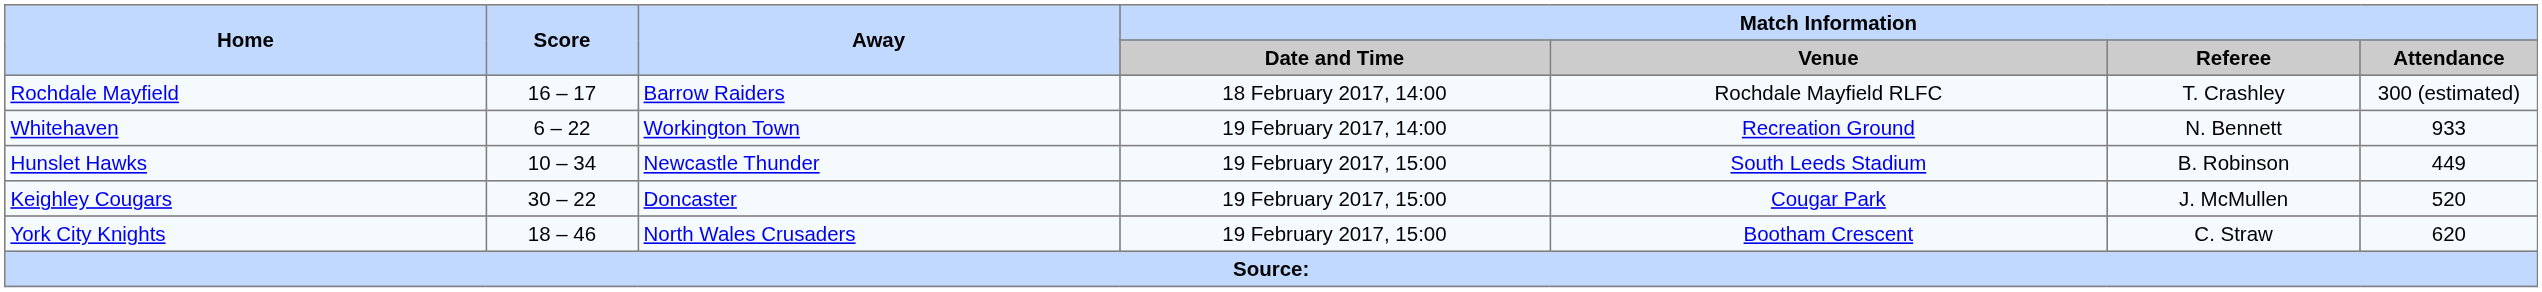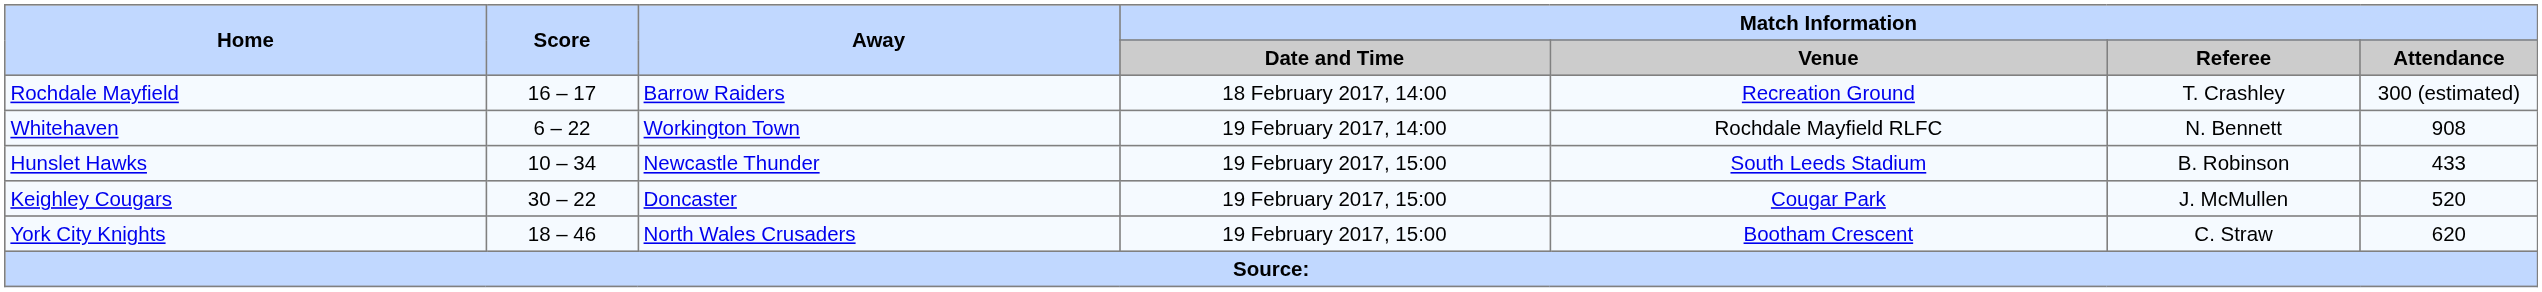 <table border=1 style="border-collapse:collapse; font-size:80%; text-align:center;" cellpadding=3 cellspacing=0 width=100%>
 <tr bgcolor=#C1D8FF>
 <th rowspan=2 width=19%>Home</th>
 <th rowspan=2 width=6%>Score</th>
 <th rowspan=2 width=19%>Away</th>
 <th colspan=6>Match Information</th>
 </tr>
 <tr bgcolor=#CCCCCC>
 <th width=17%>Date and Time</th>
 <th width=22%>Venue</th>
 <th width=10%>Referee</th>
 <th width=7%>Attendance</th>
 </tr>
 <tr bgcolor=#F5FAFF>
 <td align=left><a href='#'>Rochdale Mayfield</a></td>
 <td>16 – 17</td>
 <td align=left> <a href='#'>Barrow Raiders</a></td>
 <td>18 February 2017, 14:00</td>
-<td>Rochdale Mayfield RLFC</td>
+<td><a href='#'>Recreation Ground</a></td>
 <td>T. Crashley</td>
 <td>300 (estimated)</td>
 </tr>
 <tr bgcolor=#F5FAFF>
 <td align=left> <a href='#'>Whitehaven</a></td>
 <td>6 – 22</td>
 <td align=left> <a href='#'>Workington Town</a></td>
 <td>19 February 2017, 14:00</td>
-<td><a href='#'>Recreation Ground</a></td>
+<td>Rochdale Mayfield RLFC</td>
 <td>N. Bennett</td>
-<td>933</td>
+<td>908</td>
 </tr>
 <tr bgcolor=#F5FAFF>
 <td align=left> <a href='#'>Hunslet Hawks</a></td>
 <td>10 – 34</td>
 <td align=left> <a href='#'>Newcastle Thunder</a></td>
 <td>19 February 2017, 15:00</td>
 <td><a href='#'>South Leeds Stadium</a></td>
 <td>B. Robinson</td>
-<td>449</td>
+<td>433</td>
 </tr>
 <tr bgcolor=#F5FAFF>
 <td align=left> <a href='#'>Keighley Cougars</a></td>
 <td>30 – 22</td>
 <td align=left> <a href='#'>Doncaster</a></td>
 <td>19 February 2017, 15:00</td>
 <td><a href='#'>Cougar Park</a></td>
 <td>J. McMullen</td>
 <td>520</td>
 </tr>
 <tr bgcolor=#F5FAFF>
 <td align=left> <a href='#'>York City Knights</a></td>
 <td>18 – 46</td>
 <td align=left> <a href='#'>North Wales Crusaders</a></td>
 <td>19 February 2017, 15:00</td>
 <td><a href='#'>Bootham Crescent</a></td>
 <td>C. Straw</td>
 <td>620</td>
 </tr>
 <tr style="background:#c1d8ff;">
 <th colspan=12>Source:</th>
 </tr>
 </table>
